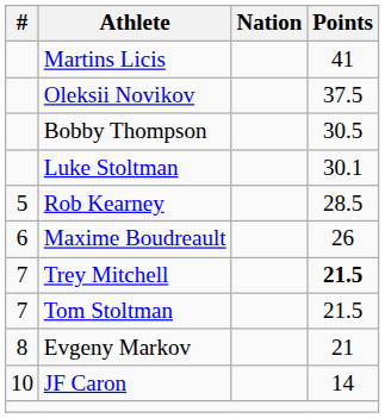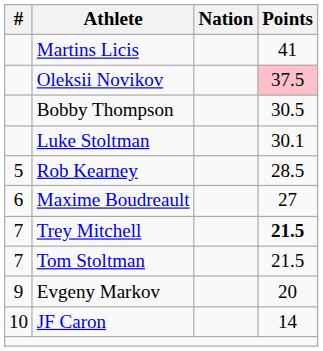 <table class="wikitable" style="text-align:center">
 <tr>
 <th scope="col" style="width: 10px;">#</th>
 <th scope="col">Athlete</th>
 <th scope="col">Nation</th>
 <th scope="col" style="width: 10px;">Points</th>
 </tr>
 <tr>
 <td></td>
 <td align=left><a href='#'>Martins Licis</a></td>
 <td align=left></td>
 <td>41</td>
 </tr>
 <tr>
 <td></td>
 <td align=left><a href='#'>Oleksii Novikov</a></td>
 <td align=left></td>
-<td>37.5</td>
+<td style="background: pink;">37.5</td>
 </tr>
 <tr>
 <td></td>
 <td align=left>Bobby Thompson</td>
 <td align=left></td>
 <td>30.5</td>
 </tr>
 <tr>
 <td></td>
 <td align=left><a href='#'>Luke Stoltman</a></td>
 <td align=left></td>
 <td>30.1</td>
 </tr>
 <tr>
 <td>5</td>
 <td align=left><a href='#'>Rob Kearney</a></td>
 <td align=left></td>
 <td>28.5</td>
 </tr>
 <tr>
 <td>6</td>
 <td align=left><a href='#'>Maxime Boudreault</a></td>
 <td align=left></td>
-<td>26</td>
+<td>27</td>
 </tr>
 <tr>
 <td>7</td>
 <td align=left><a href='#'>Trey Mitchell</a></td>
 <td align=left></td>
 <td><strong>21.5</strong></td>
 </tr>
 <tr>
 <td>7</td>
 <td align=left><a href='#'>Tom Stoltman</a></td>
 <td align=left></td>
 <td>21.5</td>
 </tr>
 <tr>
-<td>8</td>
+<td>9</td>
 <td align=left>Evgeny Markov</td>
 <td align=left></td>
-<td>21</td>
+<td>20</td>
 </tr>
 <tr>
 <td>10</td>
 <td align=left><a href='#'>JF Caron</a></td>
 <td align=left></td>
 <td>14</td>
 </tr>
 <tr class="sortbottom">
 <td colspan="4"></td>
 </tr>
 </table>
